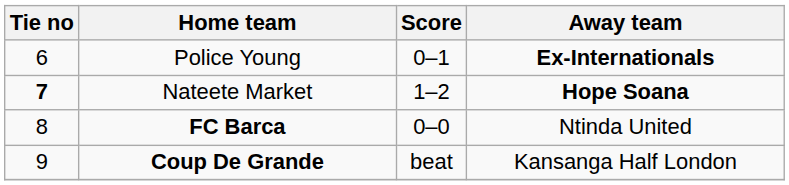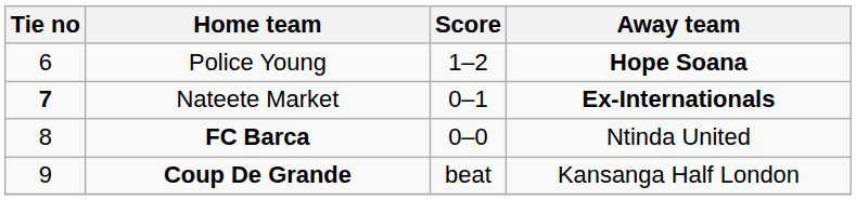 <table class="wikitable" style="text-align:center; float:left; margin-right:1em;">
 <tr>
 <th>Tie no</th>
 <th style="width:14em">Home team</th>
 <th>Score</th>
 <th style="width:14em">Away team</th>
 </tr>
 <tr>
 <td>6</td>
 <td>Police Young</td>
-<td>0–1</td>
-<td><strong>Ex-Internationals</strong></td>
+<td>1–2</td>
+<td><strong>Hope Soana</strong></td>
 </tr>
 <tr>
 <td><strong>7</strong></td>
 <td>Nateete Market</td>
-<td>1–2</td>
-<td><strong>Hope Soana</strong></td>
+<td>0–1</td>
+<td><strong>Ex-Internationals</strong></td>
 </tr>
 <tr>
 <td>8</td>
 <td><strong>FC Barca</strong></td>
 <td>0–0<br></td>
 <td>Ntinda United</td>
 </tr>
 <tr>
 <td>9</td>
 <td><strong>Coup De Grande</strong></td>
 <td>beat</td>
 <td>Kansanga Half London</td>
 </tr>
 <tr>
 </tr>
 </table>
